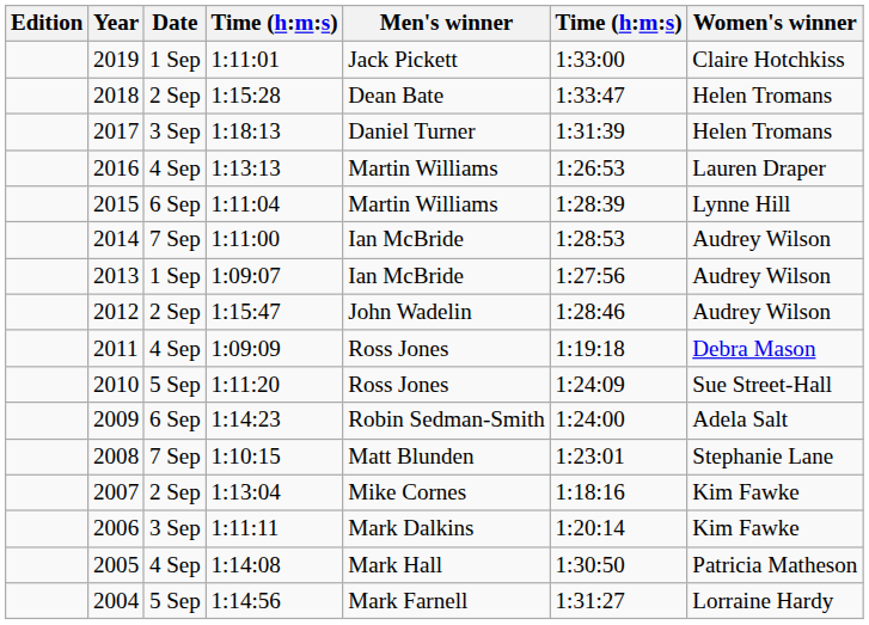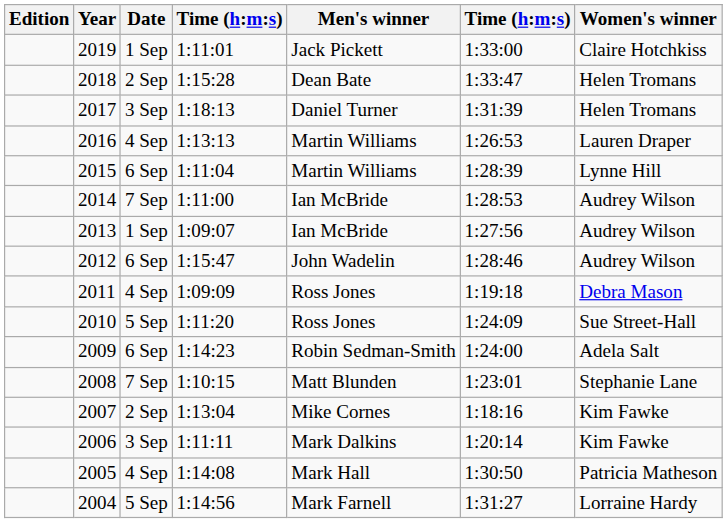 <table class="wikitable sortable">
 <tr>
 <th>Edition</th>
 <th class="unsortable">Year</th>
 <th class="unsortable">Date</th>
 <th>Time  (<a href='#'>h</a>:<a href='#'>m</a>:<a href='#'>s</a>)</th>
 <th>Men's winner</th>
 <th>Time (<a href='#'>h</a>:<a href='#'>m</a>:<a href='#'>s</a>)</th>
 <th>Women's winner</th>
 </tr>
 <tr>
 <td></td>
 <td>2019</td>
 <td>1 Sep</td>
 <td>1:11:01</td>
 <td>Jack Pickett</td>
 <td>1:33:00</td>
 <td>Claire Hotchkiss</td>
 </tr>
 <tr>
 <td></td>
 <td>2018</td>
 <td>2 Sep</td>
 <td>1:15:28</td>
 <td>Dean Bate</td>
 <td>1:33:47</td>
 <td>Helen Tromans</td>
 </tr>
 <tr>
 <td></td>
 <td>2017</td>
 <td>3 Sep</td>
 <td>1:18:13</td>
 <td>Daniel Turner</td>
 <td>1:31:39</td>
 <td>Helen Tromans</td>
 </tr>
 <tr>
 <td></td>
 <td>2016</td>
 <td>4 Sep</td>
 <td>1:13:13</td>
 <td>Martin Williams</td>
 <td>1:26:53</td>
 <td>Lauren Draper</td>
 </tr>
 <tr>
 <td></td>
 <td>2015</td>
 <td>6 Sep</td>
 <td>1:11:04</td>
 <td>Martin Williams</td>
 <td>1:28:39</td>
 <td>Lynne Hill</td>
 </tr>
 <tr>
 <td></td>
 <td>2014</td>
 <td>7 Sep</td>
 <td>1:11:00</td>
 <td>Ian McBride</td>
 <td>1:28:53</td>
 <td>Audrey Wilson</td>
 </tr>
 <tr>
 <td></td>
 <td>2013</td>
 <td>1 Sep</td>
 <td>1:09:07</td>
 <td>Ian McBride</td>
 <td>1:27:56</td>
 <td>Audrey Wilson</td>
 </tr>
 <tr>
 <td></td>
 <td>2012</td>
-<td>2 Sep</td>
+<td>6 Sep</td>
 <td>1:15:47</td>
 <td>John Wadelin</td>
 <td>1:28:46</td>
 <td>Audrey Wilson</td>
 </tr>
 <tr>
 <td></td>
 <td>2011</td>
 <td>4 Sep</td>
 <td>1:09:09</td>
 <td>Ross Jones</td>
 <td>1:19:18</td>
 <td><a href='#'>Debra Mason</a></td>
 </tr>
 <tr>
 <td></td>
 <td>2010</td>
 <td>5 Sep</td>
 <td>1:11:20</td>
 <td>Ross Jones</td>
 <td>1:24:09</td>
 <td>Sue Street-Hall</td>
 </tr>
 <tr>
 <td></td>
 <td>2009</td>
 <td>6 Sep</td>
 <td>1:14:23</td>
 <td>Robin Sedman-Smith</td>
 <td>1:24:00</td>
 <td>Adela Salt</td>
 </tr>
 <tr>
 <td></td>
 <td>2008</td>
 <td>7 Sep</td>
 <td>1:10:15</td>
 <td>Matt Blunden</td>
 <td>1:23:01</td>
 <td>Stephanie Lane</td>
 </tr>
 <tr>
 <td></td>
 <td>2007</td>
 <td>2 Sep</td>
 <td>1:13:04</td>
 <td>Mike Cornes</td>
 <td>1:18:16</td>
 <td>Kim Fawke</td>
 </tr>
 <tr>
 <td></td>
 <td>2006</td>
 <td>3 Sep</td>
 <td>1:11:11</td>
 <td>Mark Dalkins</td>
 <td>1:20:14</td>
 <td>Kim Fawke</td>
 </tr>
 <tr>
 <td></td>
 <td>2005 </td>
 <td>4 Sep</td>
 <td>1:14:08</td>
 <td>Mark Hall</td>
 <td>1:30:50</td>
 <td>Patricia Matheson</td>
 </tr>
 <tr>
 <td></td>
 <td>2004 </td>
 <td>5 Sep</td>
 <td>1:14:56</td>
 <td>Mark Farnell</td>
 <td>1:31:27</td>
 <td>Lorraine Hardy </td>
 </tr>
 </table>
